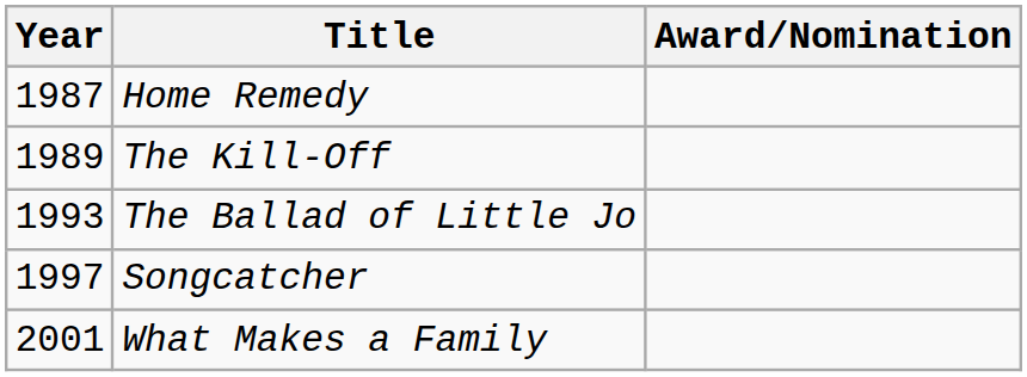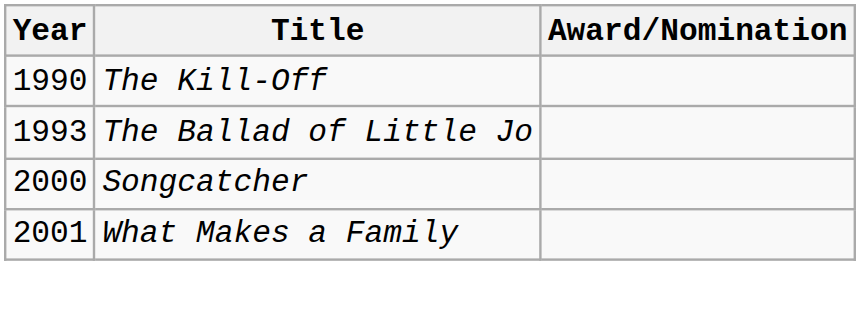 <table class="wikitable plainrowheaders">
 <tr>
 <th>Year</th>
 <th>Title</th>
 <th>Award/Nomination</th>
 </tr>
 <tr>
-<td>1987</td>
-<td><em>Home Remedy</em></td>
-<td></td>
-</tr>
-<tr>
-<td>1989</td>
+<td>1990</td>
 <td><em>The Kill-Off</em></td>
 <td></td>
 </tr>
 <tr>
 <td>1993</td>
 <td><em>The Ballad of Little Jo</em></td>
 <td></td>
 </tr>
 <tr>
-<td>1997</td>
+<td>2000</td>
 <td><em>Songcatcher</em></td>
 <td></td>
 </tr>
 <tr>
 <td>2001</td>
 <td><em>What Makes a Family</em></td>
 <td></td>
 </tr>
 </table>
